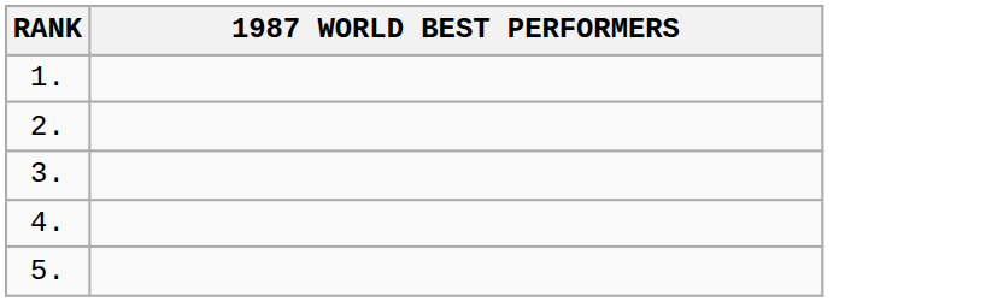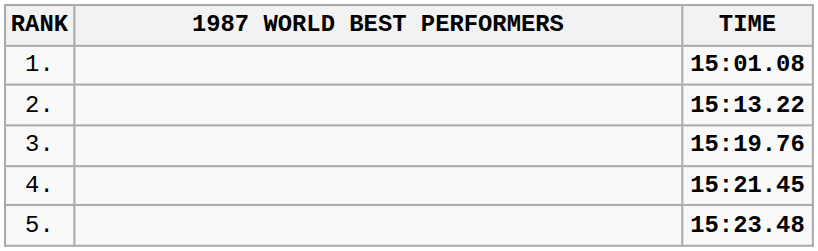 <table class="wikitable" style="border-collapse: collapse; font-size: 90%;">
 <tr>
 <th>RANK</th>
 <th align="center" style="width: 25em">1987 WORLD BEST PERFORMERS</th>
+<th align="center" style="width: 5em">TIME</th>
 </tr>
 <tr>
 <td align="center">1.</td>
 <td></td>
+<td align="center"><strong>15:01.08</strong></td>
 </tr>
 <tr>
 <td align="center">2.</td>
 <td></td>
+<td align="center"><strong>15:13.22</strong></td>
 </tr>
 <tr>
 <td align="center">3.</td>
 <td></td>
+<td align="center"><strong>15:19.76</strong></td>
 </tr>
 <tr>
 <td align="center">4.</td>
 <td></td>
+<td align="center"><strong>15:21.45</strong></td>
 </tr>
 <tr>
 <td align="center">5.</td>
 <td></td>
+<td align="center"><strong>15:23.48</strong></td>
 </tr>
 </table>
